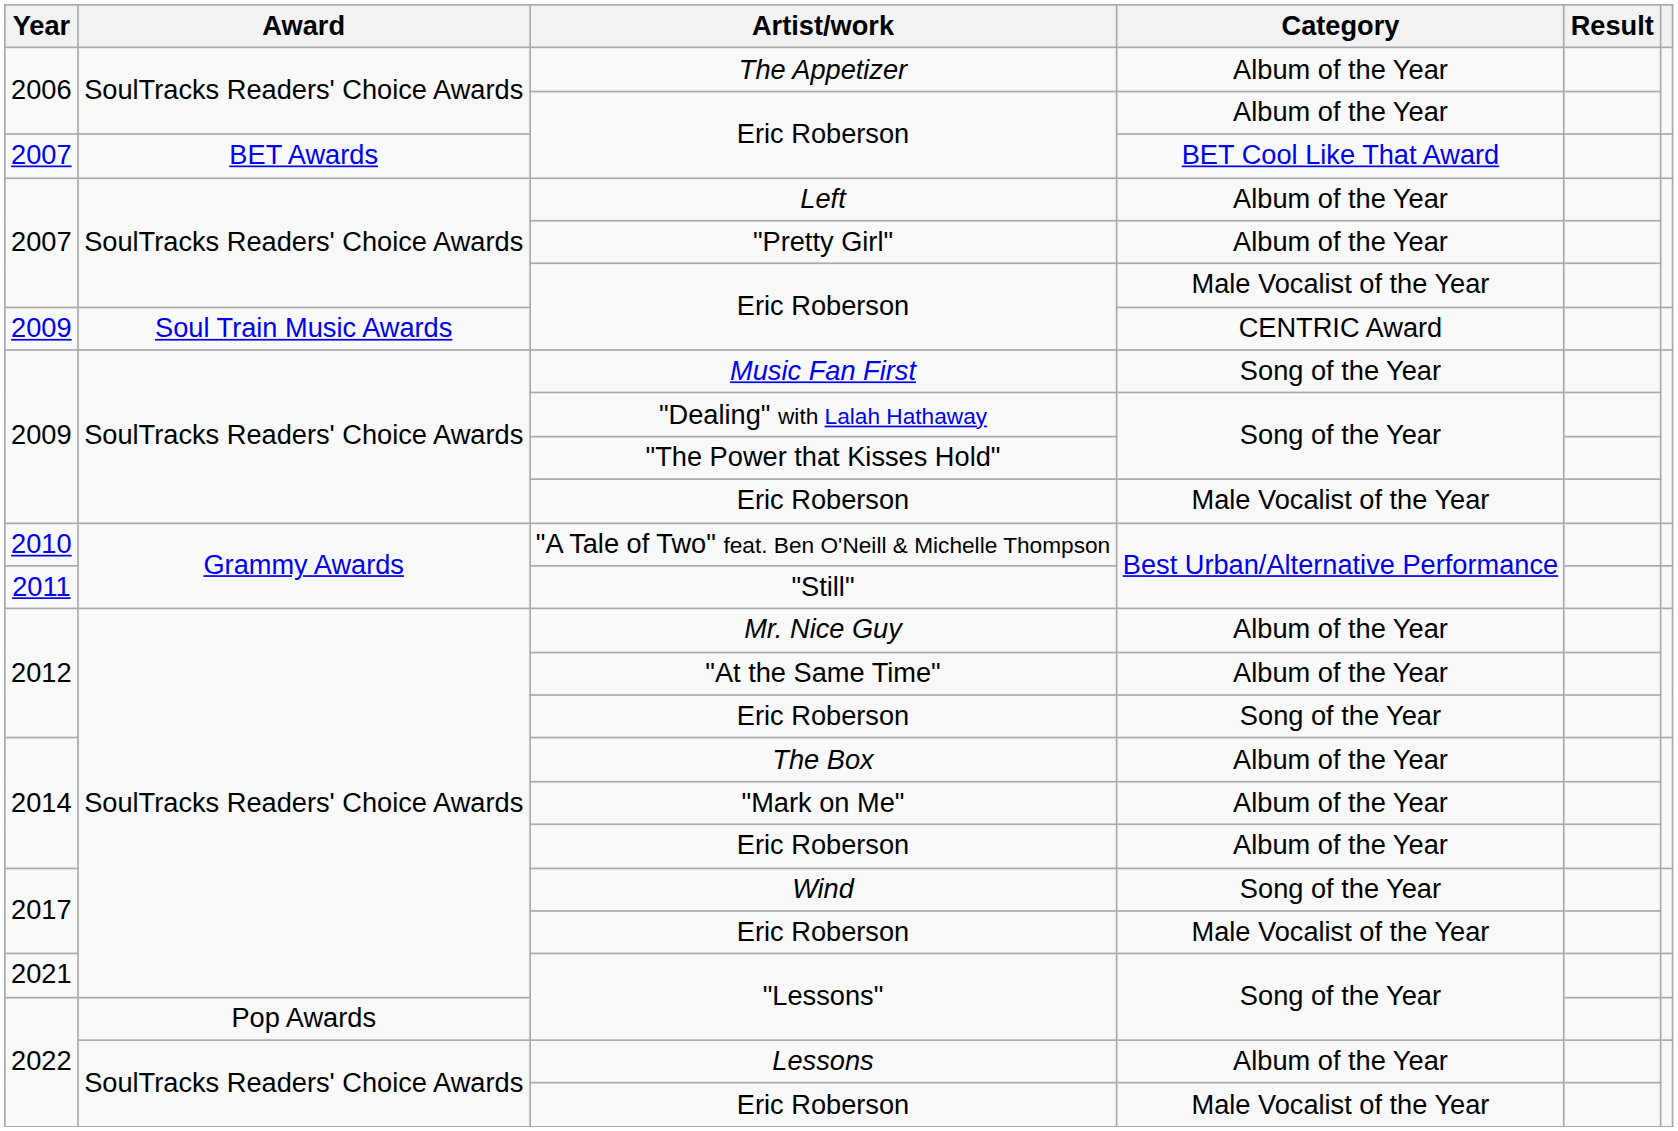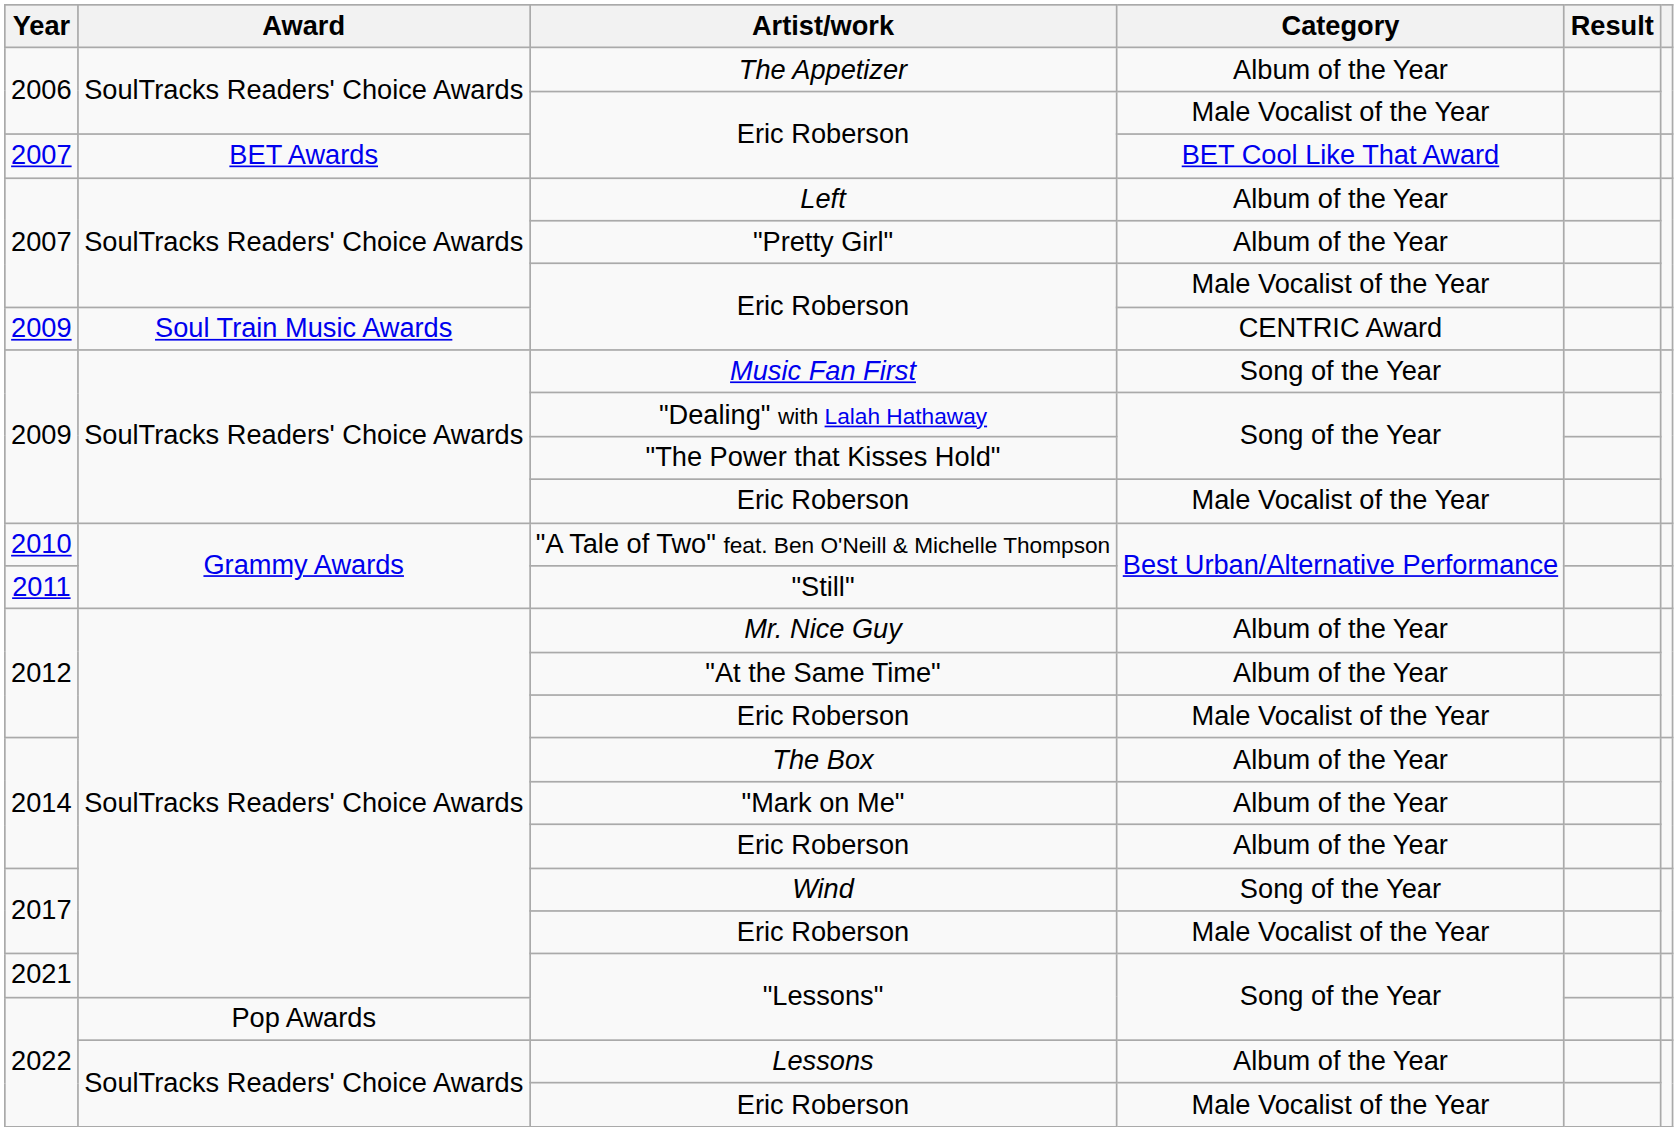 <table class="wikitable plainrowheaders" style="text-align:center;">
 <tr>
 <th>Year</th>
 <th>Award</th>
 <th>Artist/work</th>
 <th>Category</th>
 <th>Result</th>
 <th></th>
 </tr>
 <tr>
 <td rowspan="2">2006</td>
 <td rowspan="2">SoulTracks Readers' Choice Awards</td>
 <td><em>The Appetizer</em></td>
 <td>Album of the Year</td>
 <td></td>
 <td rowspan="2"></td>
 </tr>
 <tr>
 <td rowspan="2">Eric Roberson</td>
-<td>Album of the Year</td>
+<td>Male Vocalist of the Year</td>
 <td></td>
 </tr>
 <tr>
 <td><a href='#'>2007</a></td>
 <td><a href='#'>BET Awards</a></td>
 <td><a href='#'>BET Cool Like That Award</a></td>
 <td></td>
 <td></td>
 </tr>
 <tr>
 <td rowspan="3">2007</td>
 <td rowspan="3">SoulTracks Readers' Choice Awards</td>
 <td><em>Left</em></td>
 <td>Album of the Year</td>
 <td></td>
 <td rowspan="3"></td>
 </tr>
 <tr>
 <td>"Pretty Girl"</td>
 <td>Album of the Year</td>
 <td></td>
 </tr>
 <tr>
 <td rowspan="2">Eric Roberson</td>
 <td>Male Vocalist of the Year</td>
 <td></td>
 </tr>
 <tr>
 <td><a href='#'>2009</a></td>
 <td><a href='#'>Soul Train Music Awards</a></td>
 <td>CENTRIC Award</td>
 <td></td>
 <td></td>
 </tr>
 <tr>
 <td rowspan="4">2009</td>
 <td rowspan="4">SoulTracks Readers' Choice Awards</td>
 <td><em><a href='#'>Music Fan First</a></em></td>
 <td>Song of the Year</td>
 <td></td>
 <td rowspan="4"></td>
 </tr>
 <tr>
 <td>"Dealing" <small>with <a href='#'>Lalah Hathaway</a></small></td>
 <td rowspan="2">Song of the Year</td>
 <td></td>
 </tr>
 <tr>
 <td>"The Power that Kisses Hold"</td>
 <td></td>
 </tr>
 <tr>
 <td>Eric Roberson</td>
 <td>Male Vocalist of the Year</td>
 <td></td>
 </tr>
 <tr>
 <td><a href='#'>2010</a></td>
 <td rowspan="2"><a href='#'>Grammy Awards</a></td>
 <td>"A Tale of Two" <small>feat. Ben O'Neill & Michelle Thompson</small></td>
 <td rowspan="2"><a href='#'>Best Urban/Alternative Performance</a></td>
 <td></td>
 <td></td>
 </tr>
 <tr>
 <td><a href='#'>2011</a></td>
 <td>"Still"</td>
 <td></td>
 <td></td>
 </tr>
 <tr>
 <td rowspan="3">2012</td>
 <td rowspan="9">SoulTracks Readers' Choice Awards</td>
 <td><em>Mr. Nice Guy</em></td>
 <td>Album of the Year</td>
 <td></td>
 <td rowspan="3"></td>
 </tr>
 <tr>
 <td>"At the Same Time"</td>
 <td>Album of the Year</td>
 <td></td>
 </tr>
 <tr>
 <td>Eric Roberson</td>
-<td>Song of the Year</td>
+<td>Male Vocalist of the Year</td>
 <td></td>
 </tr>
 <tr>
 <td rowspan="3">2014</td>
 <td><em>The Box</em></td>
 <td>Album of the Year</td>
 <td></td>
 <td rowspan="3"></td>
 </tr>
 <tr>
 <td>"Mark on Me"</td>
 <td>Album of the Year</td>
 <td></td>
 </tr>
 <tr>
 <td>Eric Roberson</td>
 <td>Album of the Year</td>
 <td></td>
 </tr>
 <tr>
 <td rowspan="2">2017</td>
 <td><em>Wind</em></td>
 <td>Song of the Year</td>
 <td></td>
 <td rowspan="2"></td>
 </tr>
 <tr>
 <td>Eric Roberson</td>
 <td>Male Vocalist of the Year</td>
 <td></td>
 </tr>
 <tr>
 <td>2021</td>
 <td rowspan="2">"Lessons"</td>
 <td rowspan="2">Song of the Year</td>
 <td></td>
 <td></td>
 </tr>
 <tr>
 <td rowspan="3">2022</td>
 <td>Pop Awards</td>
 <td></td>
 <td></td>
 </tr>
 <tr>
 <td rowspan="2">SoulTracks Readers' Choice Awards</td>
 <td><em>Lessons</em></td>
 <td>Album of the Year</td>
 <td></td>
 <td rowspan="2"></td>
 </tr>
 <tr>
 <td>Eric Roberson</td>
 <td>Male Vocalist of the Year</td>
 <td></td>
 </tr>
 </table>
